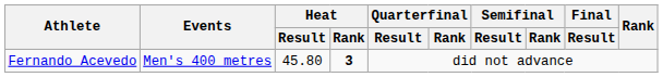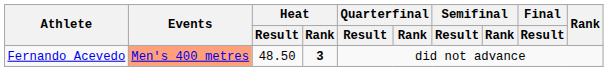 <table class=wikitable style="font-size:90%">
 <tr>
 <th rowspan="2">Athlete</th>
 <th rowspan="2">Events</th>
 <th colspan="2">Heat</th>
 <th colspan="2">Quarterfinal</th>
 <th colspan="2">Semifinal</th>
 <th>Final</th>
 <th rowspan="2">Rank</th>
 </tr>
 <tr>
 <th>Result</th>
 <th>Rank</th>
 <th>Result</th>
 <th>Rank</th>
 <th>Result</th>
 <th>Rank</th>
 <th>Result</th>
 </tr>
 <tr>
 <td><a href='#'>Fernando Acevedo</a></td>
-<td><a href='#'>Men's 400 metres</a></td>
-<td align=center>45.80</td>
+<td style="background: lightsalmon;"><a href='#'>Men's 400 metres</a></td>
+<td align=center>48.50</td>
 <td align=center><strong>3</strong></td>
 <td align=center colspan=6>did not advance</td>
 </tr>
 </table>
